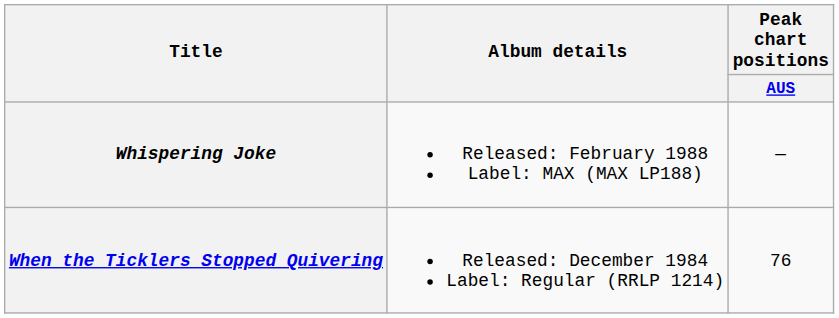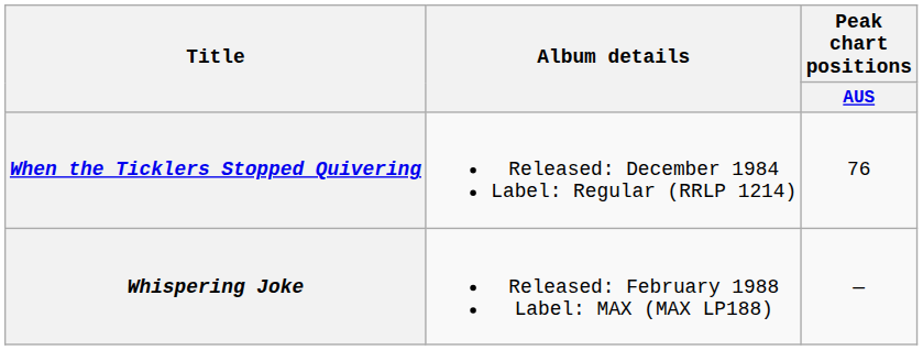 <table class="wikitable plainrowheaders" style="text-align:center;" border="1">
 <tr>
 <th scope="col" rowspan="2">Title</th>
 <th scope="col" rowspan="2">Album details</th>
 <th scope="col" colspan="1">Peak chart positions</th>
 </tr>
 <tr>
 <th scope="col" style="width:3em;font-size:90%;"><a href='#'>AUS</a><br></th>
 </tr>
 <tr>
+<th scope="row"><em><a href='#'>When the Ticklers Stopped Quivering</a></em></th>
+<td><br><ul><li>Released: December 1984</li><li>Label: Regular (RRLP 1214)</li></ul></td>
+<td>76</td>
+</tr>
+<tr>
 <th scope="row"><em>Whispering Joke</em></th>
 <td><br><ul><li>Released: February 1988</li><li>Label: MAX (MAX LP188)</li></ul></td>
 <td>—</td>
 </tr>
-<tr>
-<th scope="row"><em><a href='#'>When the Ticklers Stopped Quivering</a></em></th>
-<td><br><ul><li>Released: December 1984</li><li>Label: Regular (RRLP 1214)</li></ul></td>
-<td>76</td>
-</tr>
 </table>
